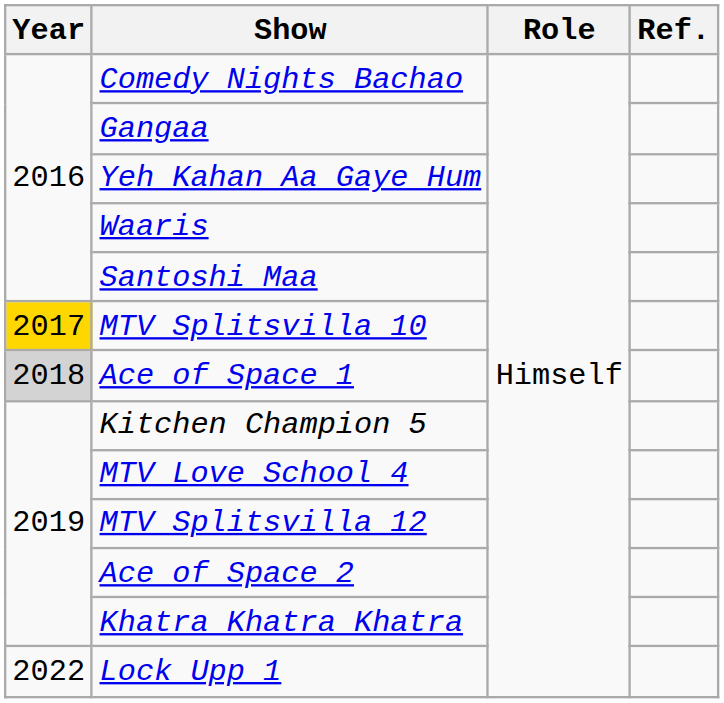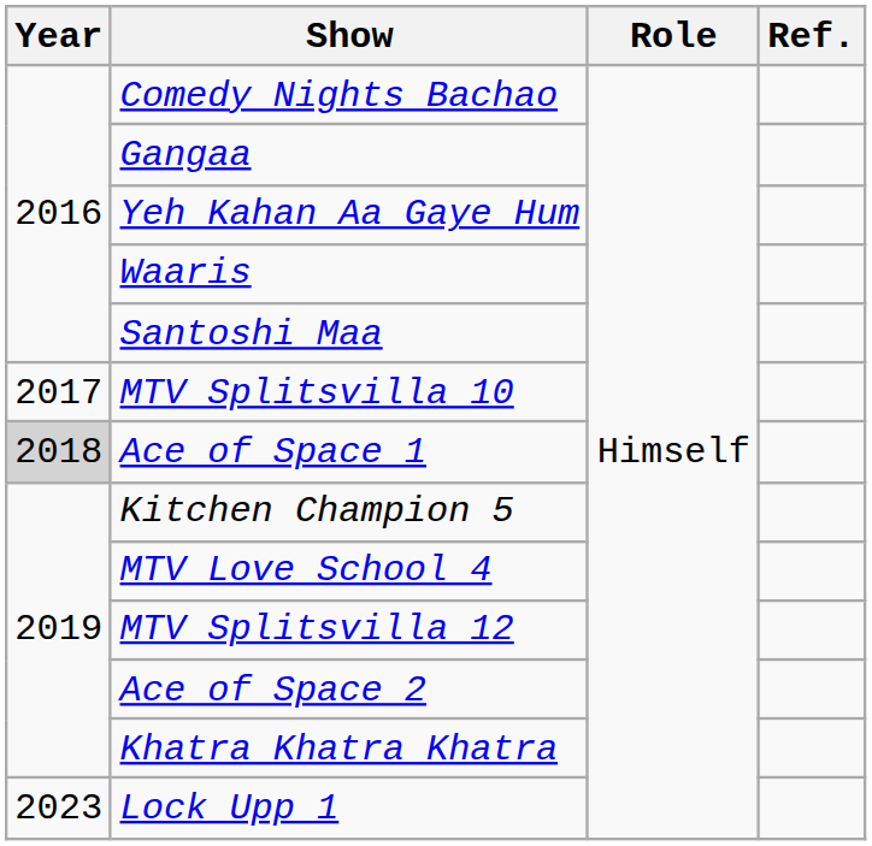 <table class="wikitable">
 <tr>
 <th>Year</th>
 <th>Show</th>
 <th>Role</th>
 <th>Ref.</th>
 </tr>
 <tr>
 <td rowspan="5">2016</td>
 <td><em><a href='#'>Comedy Nights Bachao</a></em></td>
 <td rowspan="13">Himself</td>
 <td style="text-align:center;"></td>
 </tr>
 <tr>
 <td><em><a href='#'>Gangaa</a></em></td>
 <td style="text-align:center;"></td>
 </tr>
 <tr>
 <td><em><a href='#'>Yeh Kahan Aa Gaye Hum</a></em></td>
 <td style="text-align:center;"></td>
 </tr>
 <tr>
 <td><em><a href='#'>Waaris</a></em></td>
 <td style="text-align:center;"></td>
 </tr>
 <tr>
 <td><em><a href='#'>Santoshi Maa</a></em></td>
 <td style="text-align:center;"></td>
 </tr>
 <tr>
-<td style="background: gold;">2017</td>
+<td>2017</td>
 <td><em><a href='#'>MTV Splitsvilla 10</a></em></td>
 <td style="text-align:center;"></td>
 </tr>
 <tr>
 <td style="background: lightgrey;">2018</td>
 <td><em><a href='#'>Ace of Space 1</a></em></td>
 <td style="text-align:center;"></td>
 </tr>
 <tr>
 <td rowspan="5">2019</td>
 <td><em>Kitchen Champion 5</em></td>
 <td style="text-align:center;"></td>
 </tr>
 <tr>
 <td><em><a href='#'>MTV Love School 4</a></em></td>
 <td style="text-align:center;"></td>
 </tr>
 <tr>
 <td><em><a href='#'>MTV Splitsvilla 12</a></em></td>
 <td></td>
 </tr>
 <tr>
 <td><em><a href='#'>Ace of Space 2</a></em></td>
 <td style="text-align:center;"></td>
 </tr>
 <tr>
 <td><em><a href='#'>Khatra Khatra Khatra</a></em></td>
 <td style="text-align:center;"></td>
 </tr>
 <tr>
-<td>2022</td>
+<td>2023</td>
 <td><em><a href='#'>Lock Upp 1</a></em></td>
 <td style="text-align:center;"></td>
 </tr>
 </table>
